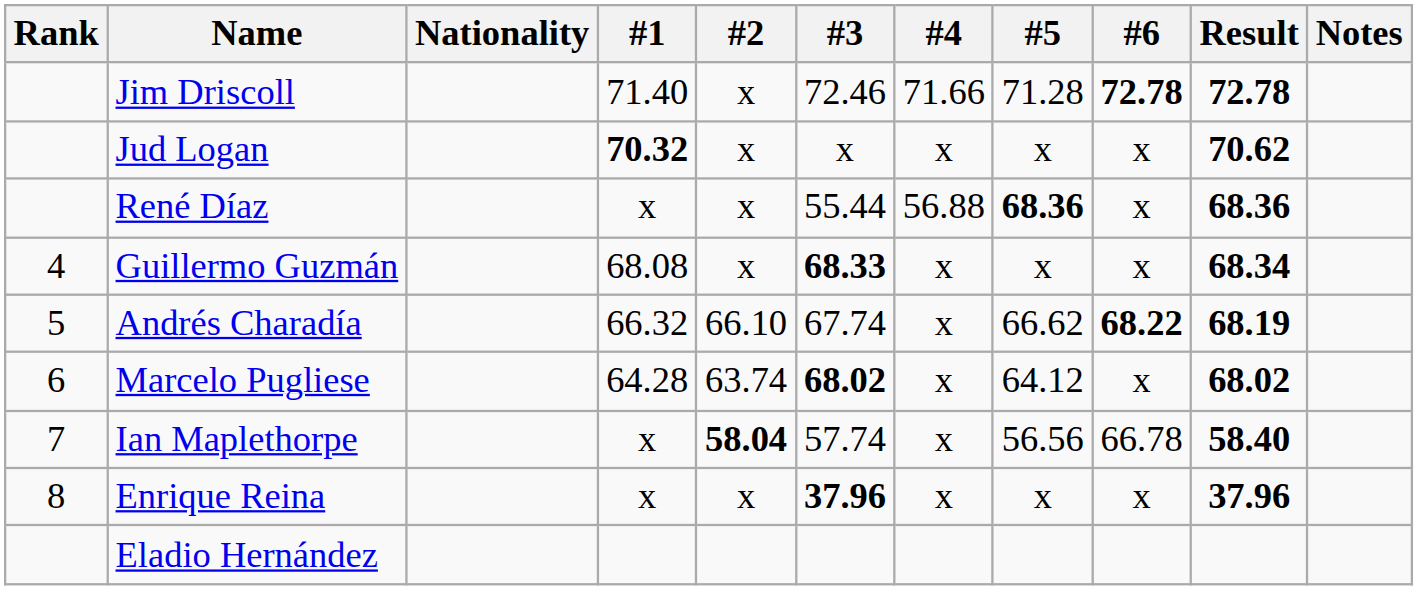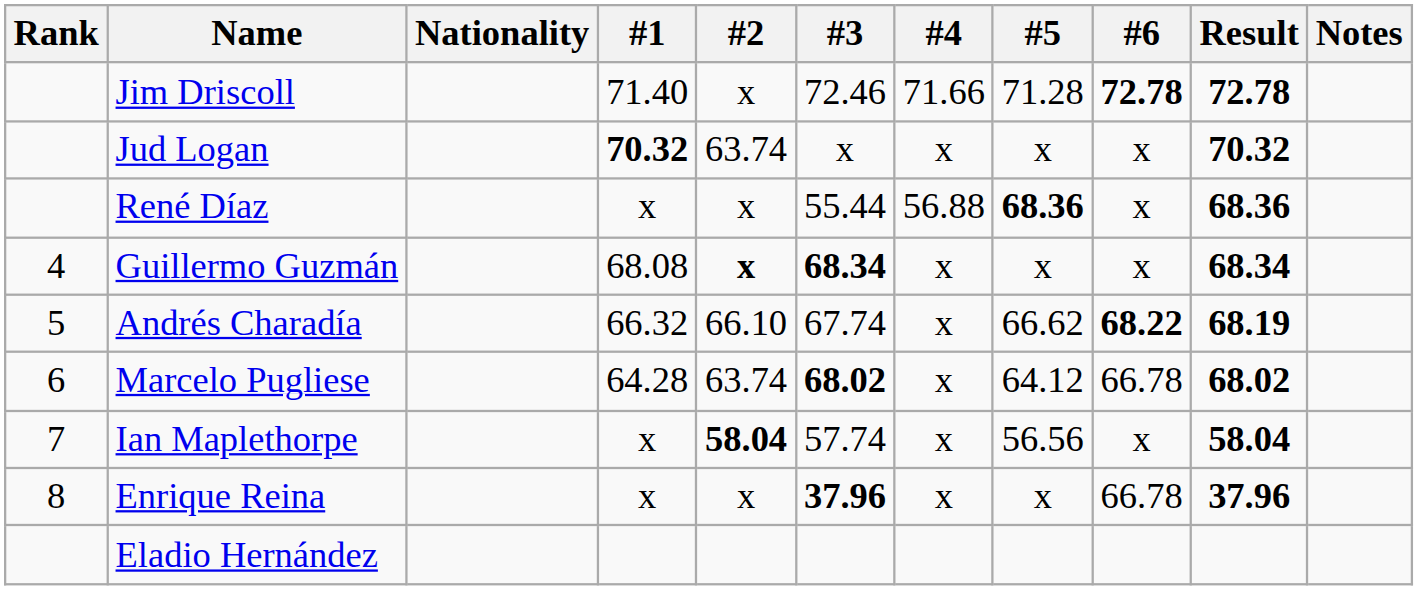 <table class="wikitable sortable" style="text-align:center">
 <tr>
 <th>Rank</th>
 <th>Name</th>
 <th>Nationality</th>
 <th>#1</th>
 <th>#2</th>
 <th>#3</th>
 <th>#4</th>
 <th>#5</th>
 <th>#6</th>
 <th>Result</th>
 <th>Notes</th>
 </tr>
 <tr>
 <td></td>
 <td align=left><a href='#'>Jim Driscoll</a></td>
 <td align=left></td>
 <td>71.40</td>
 <td>x</td>
 <td>72.46</td>
 <td>71.66</td>
 <td>71.28</td>
 <td><strong>72.78</strong></td>
 <td><strong>72.78</strong></td>
 <td></td>
 </tr>
 <tr>
 <td></td>
 <td align=left><a href='#'>Jud Logan</a></td>
 <td align=left></td>
 <td><strong>70.32</strong></td>
+<td>63.74</td>
 <td>x</td>
 <td>x</td>
 <td>x</td>
 <td>x</td>
-<td>x</td>
-<td><strong>70.62</strong></td>
+<td><strong>70.32</strong></td>
 <td></td>
 </tr>
 <tr>
 <td></td>
 <td align=left><a href='#'>René Díaz</a></td>
 <td align=left></td>
 <td>x</td>
 <td>x</td>
 <td>55.44</td>
 <td>56.88</td>
 <td><strong>68.36</strong></td>
 <td>x</td>
 <td><strong>68.36</strong></td>
 <td></td>
 </tr>
 <tr>
 <td>4</td>
 <td align=left><a href='#'>Guillermo Guzmán</a></td>
 <td align=left></td>
 <td>68.08</td>
-<td>x</td>
-<td><strong>68.33</strong></td>
+<td><strong>x</strong></td>
+<td><strong>68.34</strong></td>
 <td>x</td>
 <td>x</td>
 <td>x</td>
 <td><strong>68.34</strong></td>
 <td></td>
 </tr>
 <tr>
 <td>5</td>
 <td align=left><a href='#'>Andrés Charadía</a></td>
 <td align=left></td>
 <td>66.32</td>
 <td>66.10</td>
 <td>67.74</td>
 <td>x</td>
 <td>66.62</td>
 <td><strong>68.22</strong></td>
 <td><strong>68.19</strong></td>
 <td></td>
 </tr>
 <tr>
 <td>6</td>
 <td align=left><a href='#'>Marcelo Pugliese</a></td>
 <td align=left></td>
 <td>64.28</td>
 <td>63.74</td>
 <td><strong>68.02</strong></td>
 <td>x</td>
 <td>64.12</td>
-<td>x</td>
+<td>66.78</td>
 <td><strong>68.02</strong></td>
 <td></td>
 </tr>
 <tr>
 <td>7</td>
 <td align=left><a href='#'>Ian Maplethorpe</a></td>
 <td align=left></td>
 <td>x</td>
 <td><strong>58.04</strong></td>
 <td>57.74</td>
 <td>x</td>
 <td>56.56</td>
-<td>66.78</td>
-<td><strong>58.40</strong></td>
+<td>x</td>
+<td><strong>58.04</strong></td>
 <td></td>
 </tr>
 <tr>
 <td>8</td>
 <td align=left><a href='#'>Enrique Reina</a></td>
 <td align=left></td>
 <td>x</td>
 <td>x</td>
 <td><strong>37.96</strong></td>
 <td>x</td>
 <td>x</td>
-<td>x</td>
+<td>66.78</td>
 <td><strong>37.96</strong></td>
 <td></td>
 </tr>
 <tr>
 <td></td>
 <td align=left><a href='#'>Eladio Hernández</a></td>
 <td align=left></td>
 <td></td>
 <td></td>
 <td></td>
 <td></td>
 <td></td>
 <td></td>
 <td><strong></strong></td>
 <td></td>
 </tr>
 </table>
